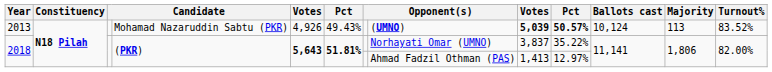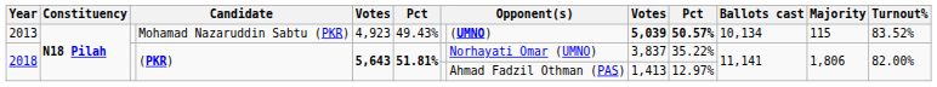 <table class="wikitable" style="margin:0.5em ; font-size:95%">
 <tr>
 <th>Year</th>
 <th>Constituency</th>
 <th colspan=2>Candidate</th>
 <th>Votes</th>
 <th>Pct</th>
 <th colspan=2>Opponent(s)</th>
 <th>Votes</th>
 <th>Pct</th>
 <th>Ballots cast</th>
 <th>Majority</th>
 <th>Turnout%</th>
 </tr>
 <tr>
 <td>2013</td>
 <td rowspan=3><strong>N18 <a href='#'>Pilah</a></strong></td>
 <td></td>
 <td>Mohamad Nazaruddin Sabtu (<a href='#'>PKR</a>)</td>
-<td align="right">4,926</td>
+<td align="right">4,923</td>
 <td>49.43%</td>
 <td></td>
 <td> (<a href='#'><strong>UMNO</strong></a>)</td>
 <td align="right"><strong>5,039</strong></td>
 <td><strong>50.57%</strong></td>
-<td>10,124</td>
-<td>113</td>
+<td>10,134</td>
+<td>115</td>
 <td>83.52%</td>
 </tr>
 <tr>
 <td rowspan=2><a href='#'>2018</a></td>
 <td rowspan=2 ></td>
 <td rowspan=2> (<a href='#'><strong>PKR</strong></a>)</td>
 <td rowspan=2 align="right"><strong>5,643</strong></td>
 <td rowspan=2><strong>51.81%</strong></td>
 <td></td>
 <td><a href='#'>Norhayati Omar</a> (<a href='#'>UMNO</a>)</td>
 <td align="right">3,837</td>
 <td>35.22%</td>
 <td rowspan=2>11,141</td>
 <td rowspan=2>1,806</td>
 <td rowspan=2>82.00%</td>
 </tr>
 <tr>
 <td></td>
 <td>Ahmad Fadzil Othman (<a href='#'>PAS</a>)</td>
 <td align="right">1,413</td>
 <td>12.97%</td>
 </tr>
 </table>
